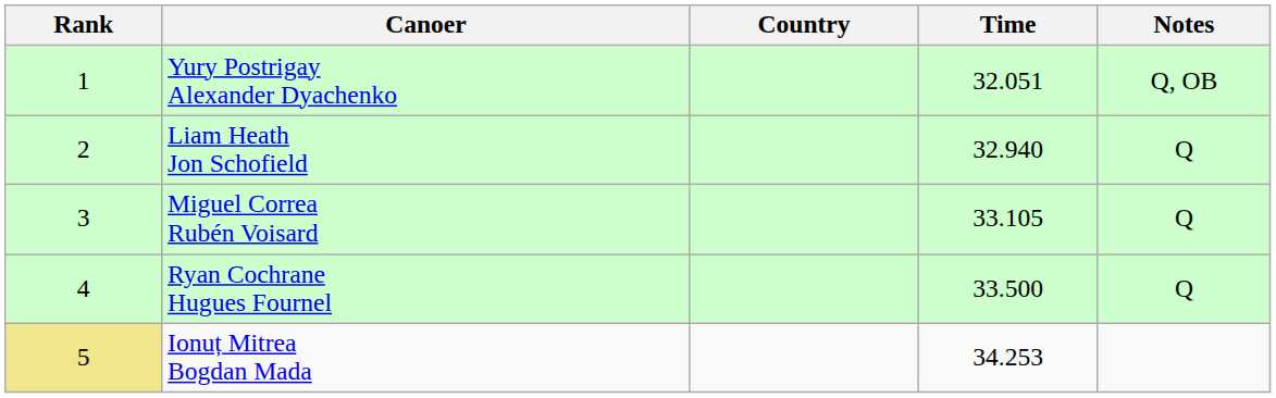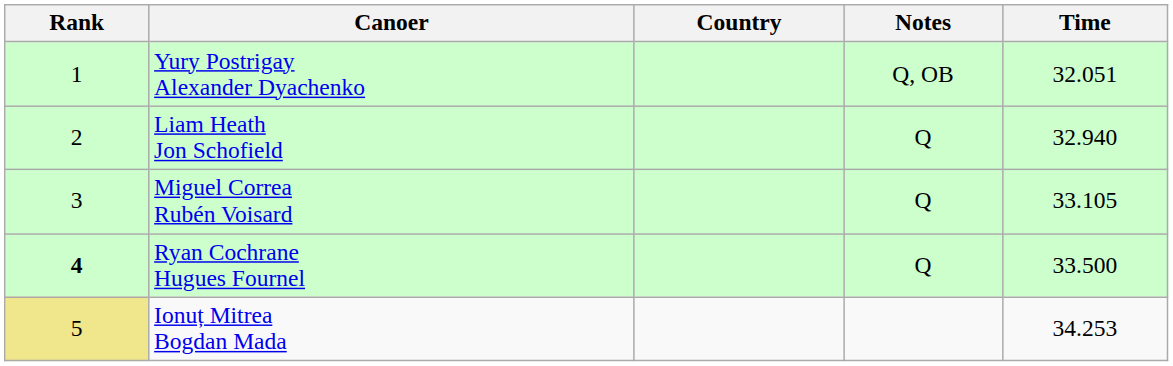 <table class="wikitable" width=50% style="text-align:center;">
 <tr>
 <th>Rank</th>
 <th>Canoer</th>
 <th>Country</th>
+<th>Notes</th>
 <th>Time</th>
-<th>Notes</th>
 </tr>
 <tr bgcolor=ccffcc>
 <td>1</td>
 <td align="left"><a href='#'>Yury Postrigay</a><br><a href='#'>Alexander Dyachenko</a></td>
 <td align="left"></td>
+<td>Q, OB</td>
 <td>32.051</td>
-<td>Q, OB</td>
 </tr>
 <tr bgcolor=ccffcc>
 <td>2</td>
 <td align="left"><a href='#'>Liam Heath</a><br><a href='#'>Jon Schofield</a></td>
 <td align="left"></td>
+<td>Q</td>
 <td>32.940</td>
-<td>Q</td>
 </tr>
 <tr bgcolor=ccffcc>
 <td>3</td>
 <td align="left"><a href='#'>Miguel Correa</a><br><a href='#'>Rubén Voisard</a></td>
 <td align="left"></td>
+<td>Q</td>
 <td>33.105</td>
-<td>Q</td>
 </tr>
 <tr bgcolor=ccffcc>
-<td>4</td>
+<td><strong>4</strong></td>
 <td align="left"><a href='#'>Ryan Cochrane</a><br><a href='#'>Hugues Fournel</a></td>
 <td align="left"></td>
+<td>Q</td>
 <td>33.500</td>
-<td>Q</td>
 </tr>
 <tr>
 <td style="background: khaki;">5</td>
 <td align="left"><a href='#'>Ionuț Mitrea</a><br><a href='#'>Bogdan Mada</a></td>
 <td align="left"></td>
+<td></td>
 <td>34.253</td>
-<td></td>
 </tr>
 </table>
